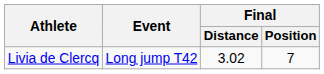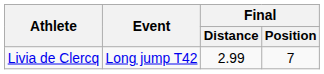 <table class=wikitable style="font-size:90%">
 <tr>
 <th rowspan="2">Athlete</th>
 <th rowspan="2">Event</th>
 <th colspan="2">Final</th>
 </tr>
 <tr style="font-size:95%">
 <th>Distance</th>
 <th>Position</th>
 </tr>
 <tr align=center>
 <td align=left><a href='#'>Livia de Clercq</a></td>
 <td align=left><a href='#'>Long jump T42</a></td>
-<td>3.02</td>
+<td>2.99</td>
 <td>7</td>
 </tr>
 </table>
